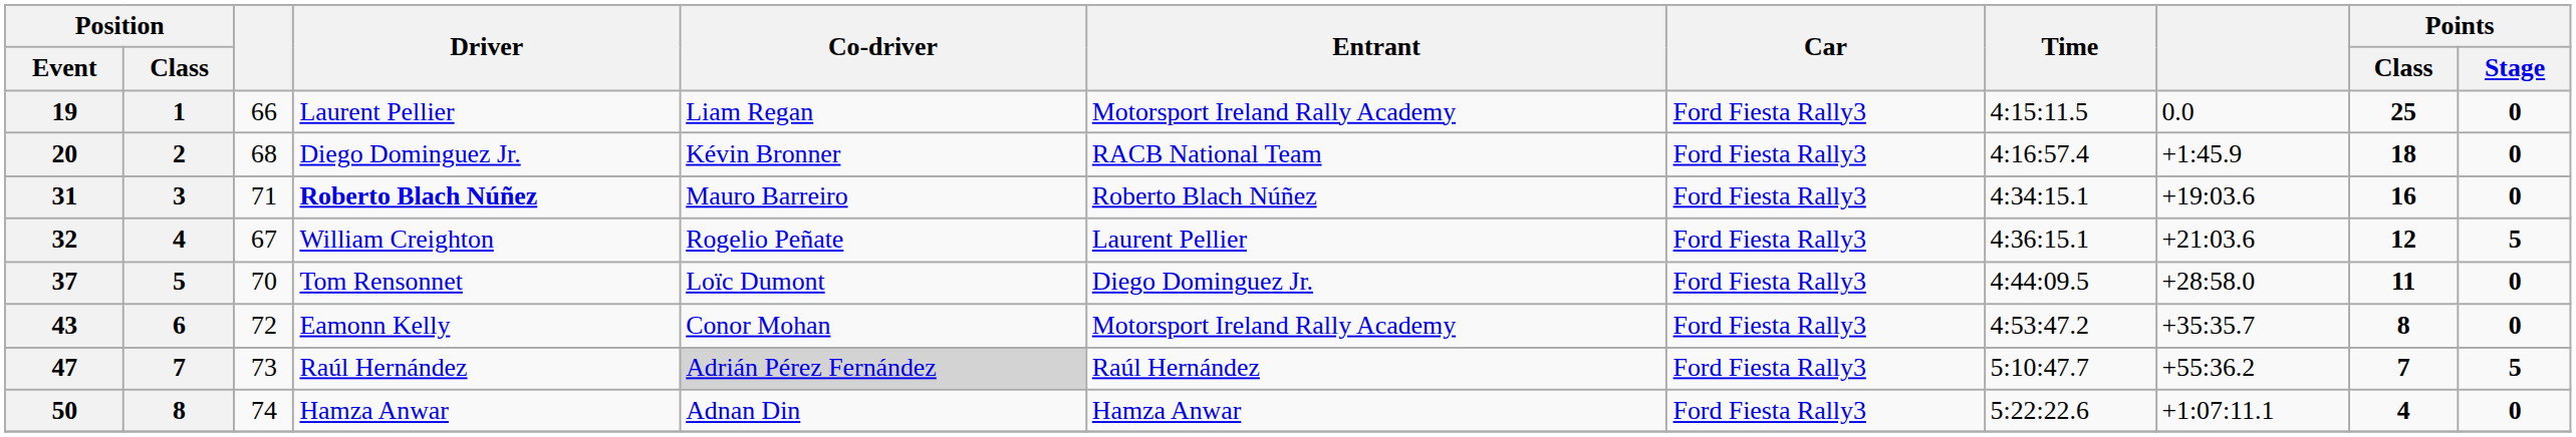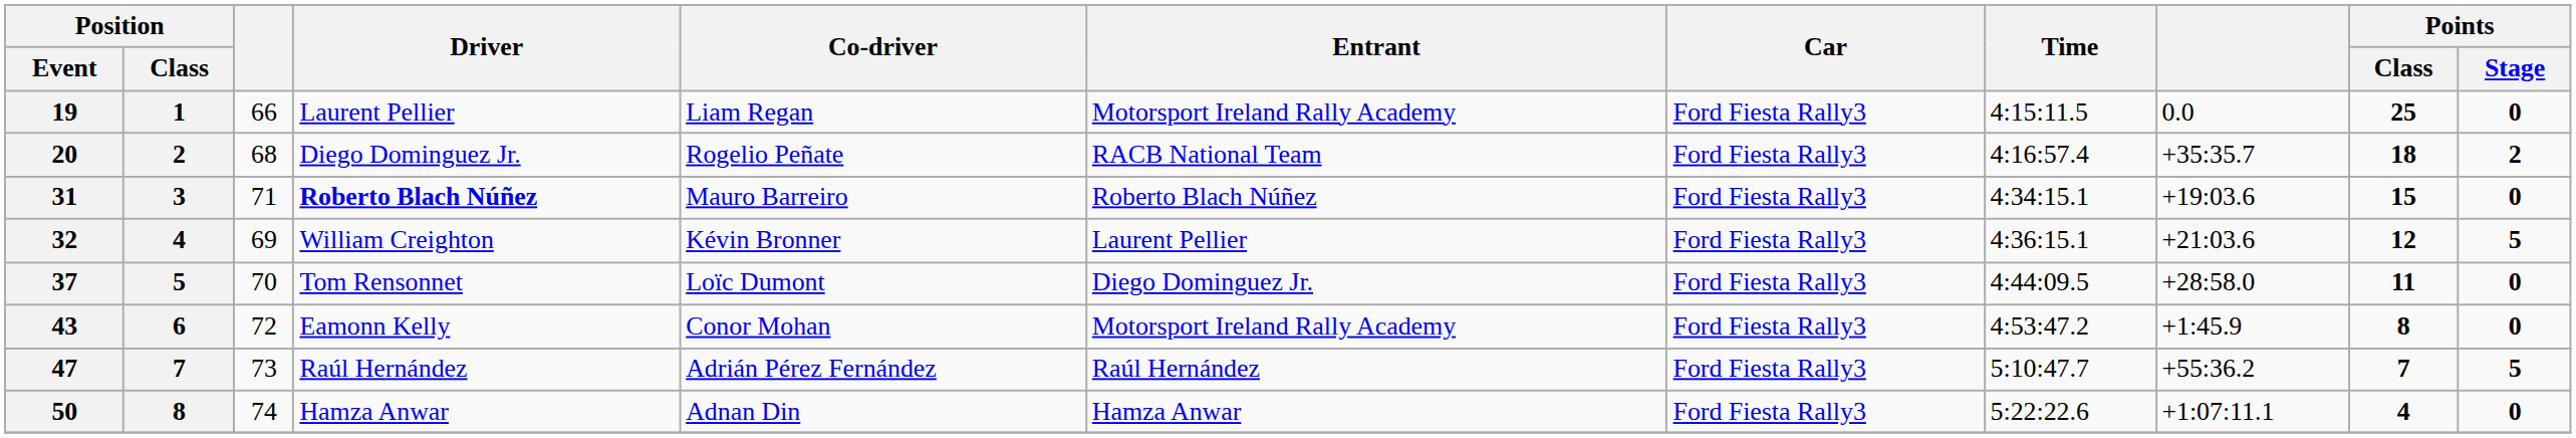 <table class="wikitable" width=85% style="font-size: 85%;">
 <tr>
 <th colspan="2">Position</th>
 <th rowspan="2"></th>
 <th rowspan="2">Driver</th>
 <th rowspan="2">Co-driver</th>
 <th rowspan="2">Entrant</th>
 <th rowspan="2">Car</th>
 <th rowspan="2">Time</th>
 <th rowspan="2"></th>
 <th colspan="2">Points</th>
 </tr>
 <tr>
 <th>Event</th>
 <th>Class</th>
 <th>Class</th>
 <th><a href='#'>Stage</a></th>
 </tr>
 <tr>
 <th>19</th>
 <th>1</th>
 <td align="center">66</td>
 <td><a href='#'>Laurent Pellier</a></td>
 <td><a href='#'>Liam Regan</a></td>
 <td><a href='#'>Motorsport Ireland Rally Academy</a></td>
 <td><a href='#'>Ford Fiesta Rally3</a></td>
 <td>4:15:11.5</td>
 <td>0.0</td>
 <td align="center"><strong>25</strong></td>
 <td align="center"><strong>0</strong></td>
 </tr>
 <tr>
 <th>20</th>
 <th>2</th>
 <td align="center">68</td>
 <td><a href='#'>Diego Dominguez Jr.</a></td>
-<td><a href='#'>Kévin Bronner</a></td>
+<td><a href='#'>Rogelio Peñate</a></td>
 <td><a href='#'>RACB National Team</a></td>
 <td><a href='#'>Ford Fiesta Rally3</a></td>
 <td>4:16:57.4</td>
-<td>+1:45.9</td>
+<td>+35:35.7</td>
 <td align="center"><strong>18</strong></td>
-<td align="center"><strong>0</strong></td>
+<td align="center"><strong>2</strong></td>
 </tr>
 <tr>
 <th>31</th>
 <th>3</th>
 <td align="center">71</td>
 <td><strong><a href='#'>Roberto Blach Núñez</a></strong></td>
 <td><a href='#'>Mauro Barreiro</a></td>
 <td><a href='#'>Roberto Blach Núñez</a></td>
 <td><a href='#'>Ford Fiesta Rally3</a></td>
 <td>4:34:15.1</td>
 <td>+19:03.6</td>
-<td align="center"><strong>16</strong></td>
+<td align="center"><strong>15</strong></td>
 <td align="center"><strong>0</strong></td>
 </tr>
 <tr>
 <th>32</th>
 <th>4</th>
-<td align="center">67</td>
+<td align="center">69</td>
 <td><a href='#'>William Creighton</a></td>
-<td><a href='#'>Rogelio Peñate</a></td>
+<td><a href='#'>Kévin Bronner</a></td>
 <td><a href='#'>Laurent Pellier</a></td>
 <td><a href='#'>Ford Fiesta Rally3</a></td>
 <td>4:36:15.1</td>
 <td>+21:03.6</td>
 <td align="center"><strong>12</strong></td>
 <td align="center"><strong>5</strong></td>
 </tr>
 <tr>
 <th>37</th>
 <th>5</th>
 <td align="center">70</td>
 <td><a href='#'>Tom Rensonnet</a></td>
 <td><a href='#'>Loïc Dumont</a></td>
 <td><a href='#'>Diego Dominguez Jr.</a></td>
 <td><a href='#'>Ford Fiesta Rally3</a></td>
 <td>4:44:09.5</td>
 <td>+28:58.0</td>
 <td align="center"><strong>11</strong></td>
 <td align="center"><strong>0</strong></td>
 </tr>
 <tr>
 <th>43</th>
 <th>6</th>
 <td align="center">72</td>
 <td><a href='#'>Eamonn Kelly</a></td>
 <td><a href='#'>Conor Mohan</a></td>
 <td><a href='#'>Motorsport Ireland Rally Academy</a></td>
 <td><a href='#'>Ford Fiesta Rally3</a></td>
 <td>4:53:47.2</td>
-<td>+35:35.7</td>
+<td>+1:45.9</td>
 <td align="center"><strong>8</strong></td>
 <td align="center"><strong>0</strong></td>
 </tr>
 <tr>
 <th>47</th>
 <th>7</th>
 <td align="center">73</td>
 <td><a href='#'>Raúl Hernández</a></td>
-<td style="background: lightgrey;"><a href='#'>Adrián Pérez Fernández</a></td>
+<td><a href='#'>Adrián Pérez Fernández</a></td>
 <td><a href='#'>Raúl Hernández</a></td>
 <td><a href='#'>Ford Fiesta Rally3</a></td>
 <td>5:10:47.7</td>
 <td>+55:36.2</td>
 <td align="center"><strong>7</strong></td>
 <td align="center"><strong>5</strong></td>
 </tr>
 <tr>
 <th>50</th>
 <th>8</th>
 <td align="center">74</td>
 <td><a href='#'>Hamza Anwar</a></td>
 <td><a href='#'>Adnan Din</a></td>
 <td><a href='#'>Hamza Anwar</a></td>
 <td><a href='#'>Ford Fiesta Rally3</a></td>
 <td>5:22:22.6</td>
 <td>+1:07:11.1</td>
 <td align="center"><strong>4</strong></td>
 <td align="center"><strong>0</strong></td>
 </tr>
 <tr>
 </tr>
 </table>
